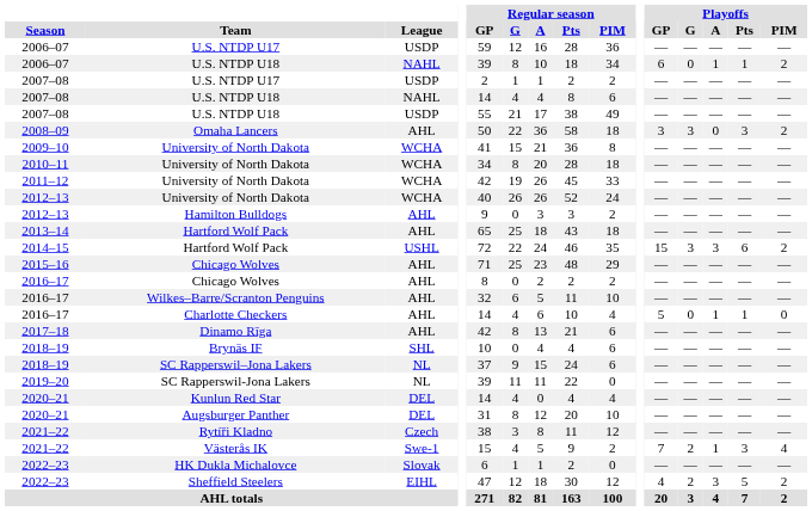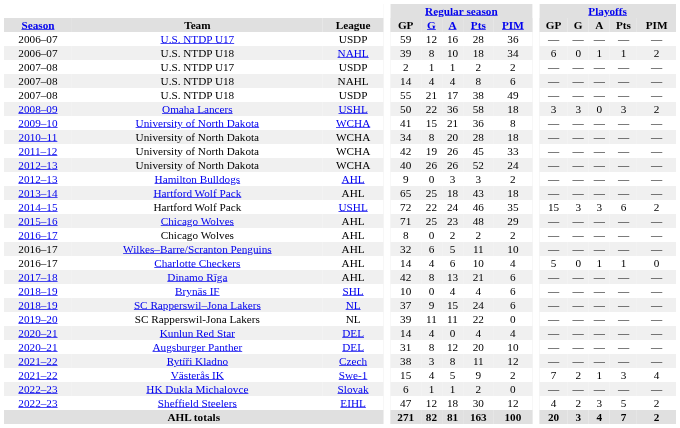 <table border="0" cellpadding="1" cellspacing="0" style="text-align:center; width:60em;">
 <tr style="background:#e0e0e0;">
 <th colspan="3"  bgcolor="#ffffff"> </th>
 <th rowspan="99" bgcolor="#ffffff"> </th>
 <th colspan="5"><a href='#'>Regular season</a></th>
 <th rowspan="99" bgcolor="#ffffff"> </th>
 <th colspan="5"><a href='#'>Playoffs</a></th>
 </tr>
 <tr style="background:#e0e0e0;">
 <th><a href='#'>Season</a></th>
 <th>Team</th>
 <th>League</th>
 <th>GP</th>
 <th><a href='#'>G</a></th>
 <th><a href='#'>A</a></th>
 <th><a href='#'>Pts</a></th>
 <th><a href='#'>PIM</a></th>
 <th>GP</th>
 <th>G</th>
 <th>A</th>
 <th>Pts</th>
 <th>PIM</th>
 </tr>
 <tr>
 <td>2006–07</td>
 <td><a href='#'>U.S. NTDP U17</a></td>
 <td>USDP</td>
 <td>59</td>
 <td>12</td>
 <td>16</td>
 <td>28</td>
 <td>36</td>
 <td>—</td>
 <td>—</td>
 <td>—</td>
 <td>—</td>
 <td>—</td>
 </tr>
 <tr bgcolor="#f0f0f0">
 <td>2006–07</td>
 <td>U.S. NTDP U18</td>
 <td><a href='#'>NAHL</a></td>
 <td>39</td>
 <td>8</td>
 <td>10</td>
 <td>18</td>
 <td>34</td>
 <td>6</td>
 <td>0</td>
 <td>1</td>
 <td>1</td>
 <td>2</td>
 </tr>
 <tr>
 <td>2007–08</td>
 <td>U.S. NTDP U17</td>
 <td>USDP</td>
 <td>2</td>
 <td>1</td>
 <td>1</td>
 <td>2</td>
 <td>2</td>
 <td>—</td>
 <td>—</td>
 <td>—</td>
 <td>—</td>
 <td>—</td>
 </tr>
 <tr bgcolor="#f0f0f0">
 <td>2007–08</td>
 <td>U.S. NTDP U18</td>
 <td>NAHL</td>
 <td>14</td>
 <td>4</td>
 <td>4</td>
 <td>8</td>
 <td>6</td>
 <td>—</td>
 <td>—</td>
 <td>—</td>
 <td>—</td>
 <td>—</td>
 </tr>
 <tr>
 <td>2007–08</td>
 <td>U.S. NTDP U18</td>
 <td>USDP</td>
 <td>55</td>
 <td>21</td>
 <td>17</td>
 <td>38</td>
 <td>49</td>
 <td>—</td>
 <td>—</td>
 <td>—</td>
 <td>—</td>
 <td>—</td>
 </tr>
 <tr bgcolor="#f0f0f0">
 <td><a href='#'>2008–09</a></td>
 <td><a href='#'>Omaha Lancers</a></td>
-<td>AHL</td>
+<td><a href='#'>USHL</a></td>
 <td>50</td>
 <td>22</td>
 <td>36</td>
 <td>58</td>
 <td>18</td>
 <td>3</td>
 <td>3</td>
 <td>0</td>
 <td>3</td>
 <td>2</td>
 </tr>
 <tr>
 <td><a href='#'>2009–10</a></td>
 <td><a href='#'>University of North Dakota</a></td>
 <td><a href='#'>WCHA</a></td>
 <td>41</td>
 <td>15</td>
 <td>21</td>
 <td>36</td>
 <td>8</td>
 <td>—</td>
 <td>—</td>
 <td>—</td>
 <td>—</td>
 <td>—</td>
 </tr>
 <tr bgcolor="#f0f0f0">
 <td><a href='#'>2010–11</a></td>
 <td>University of North Dakota</td>
 <td>WCHA</td>
 <td>34</td>
 <td>8</td>
 <td>20</td>
 <td>28</td>
 <td>18</td>
 <td>—</td>
 <td>—</td>
 <td>—</td>
 <td>—</td>
 <td>—</td>
 </tr>
 <tr>
 <td><a href='#'>2011–12</a></td>
 <td>University of North Dakota</td>
 <td>WCHA</td>
 <td>42</td>
 <td>19</td>
 <td>26</td>
 <td>45</td>
 <td>33</td>
 <td>—</td>
 <td>—</td>
 <td>—</td>
 <td>—</td>
 <td>—</td>
 </tr>
 <tr bgcolor="#f0f0f0">
 <td><a href='#'>2012–13</a></td>
 <td>University of North Dakota</td>
 <td>WCHA</td>
 <td>40</td>
 <td>26</td>
 <td>26</td>
 <td>52</td>
 <td>24</td>
 <td>—</td>
 <td>—</td>
 <td>—</td>
 <td>—</td>
 <td>—</td>
 </tr>
 <tr>
 <td><a href='#'>2012–13</a></td>
 <td><a href='#'>Hamilton Bulldogs</a></td>
 <td><a href='#'>AHL</a></td>
 <td>9</td>
 <td>0</td>
 <td>3</td>
 <td>3</td>
 <td>2</td>
 <td>—</td>
 <td>—</td>
 <td>—</td>
 <td>—</td>
 <td>—</td>
 </tr>
 <tr bgcolor="#f0f0f0">
 <td><a href='#'>2013–14</a></td>
 <td><a href='#'>Hartford Wolf Pack</a></td>
 <td>AHL</td>
 <td>65</td>
 <td>25</td>
 <td>18</td>
 <td>43</td>
 <td>18</td>
 <td>—</td>
 <td>—</td>
 <td>—</td>
 <td>—</td>
 <td>—</td>
 </tr>
 <tr>
 <td><a href='#'>2014–15</a></td>
 <td>Hartford Wolf Pack</td>
 <td><a href='#'>USHL</a></td>
 <td>72</td>
 <td>22</td>
 <td>24</td>
 <td>46</td>
 <td>35</td>
 <td>15</td>
 <td>3</td>
 <td>3</td>
 <td>6</td>
 <td>2</td>
 </tr>
 <tr bgcolor="#f0f0f0">
 <td><a href='#'>2015–16</a></td>
 <td><a href='#'>Chicago Wolves</a></td>
 <td>AHL</td>
 <td>71</td>
 <td>25</td>
 <td>23</td>
 <td>48</td>
 <td>29</td>
 <td>—</td>
 <td>—</td>
 <td>—</td>
 <td>—</td>
 <td>—</td>
 </tr>
 <tr>
 <td><a href='#'>2016–17</a></td>
 <td>Chicago Wolves</td>
 <td>AHL</td>
 <td>8</td>
 <td>0</td>
 <td>2</td>
 <td>2</td>
 <td>2</td>
 <td>—</td>
 <td>—</td>
 <td>—</td>
 <td>—</td>
 <td>—</td>
 </tr>
 <tr bgcolor="#f0f0f0">
 <td>2016–17</td>
 <td><a href='#'>Wilkes–Barre/Scranton Penguins</a></td>
 <td>AHL</td>
 <td>32</td>
 <td>6</td>
 <td>5</td>
 <td>11</td>
 <td>10</td>
 <td>—</td>
 <td>—</td>
 <td>—</td>
 <td>—</td>
 <td>—</td>
 </tr>
 <tr>
 <td>2016–17</td>
 <td><a href='#'>Charlotte Checkers</a></td>
 <td>AHL</td>
 <td>14</td>
 <td>4</td>
 <td>6</td>
 <td>10</td>
 <td>4</td>
 <td>5</td>
 <td>0</td>
 <td>1</td>
 <td>1</td>
 <td>0</td>
 </tr>
 <tr bgcolor="#f0f0f0">
 <td><a href='#'>2017–18</a></td>
 <td><a href='#'>Dinamo Rīga</a></td>
 <td>AHL</td>
 <td>42</td>
 <td>8</td>
 <td>13</td>
 <td>21</td>
 <td>6</td>
 <td>—</td>
 <td>—</td>
 <td>—</td>
 <td>—</td>
 <td>—</td>
 </tr>
 <tr>
 <td><a href='#'>2018–19</a></td>
 <td><a href='#'>Brynäs IF</a></td>
 <td><a href='#'>SHL</a></td>
 <td>10</td>
 <td>0</td>
 <td>4</td>
 <td>4</td>
 <td>6</td>
 <td>—</td>
 <td>—</td>
 <td>—</td>
 <td>—</td>
 <td>—</td>
 </tr>
 <tr bgcolor="#f0f0f0">
 <td><a href='#'>2018–19</a></td>
 <td><a href='#'>SC Rapperswil–Jona Lakers</a></td>
 <td><a href='#'>NL</a></td>
 <td>37</td>
 <td>9</td>
 <td>15</td>
 <td>24</td>
 <td>6</td>
 <td>—</td>
 <td>—</td>
 <td>—</td>
 <td>—</td>
 <td>—</td>
 </tr>
 <tr>
 <td><a href='#'>2019–20</a></td>
 <td>SC Rapperswil-Jona Lakers</td>
 <td>NL</td>
 <td>39</td>
 <td>11</td>
 <td>11</td>
 <td>22</td>
 <td>0</td>
 <td>—</td>
 <td>—</td>
 <td>—</td>
 <td>—</td>
 <td>—</td>
 </tr>
 <tr bgcolor="#f0f0f0">
 <td><a href='#'>2020–21</a></td>
 <td><a href='#'>Kunlun Red Star</a></td>
 <td><a href='#'>DEL</a></td>
 <td>14</td>
 <td>4</td>
 <td>0</td>
 <td>4</td>
 <td>4</td>
 <td>—</td>
 <td>—</td>
 <td>—</td>
 <td>—</td>
 <td>—</td>
 </tr>
 <tr>
 <td><a href='#'>2020–21</a></td>
 <td><a href='#'>Augsburger Panther</a></td>
 <td><a href='#'>DEL</a></td>
 <td>31</td>
 <td>8</td>
 <td>12</td>
 <td>20</td>
 <td>10</td>
 <td>—</td>
 <td>—</td>
 <td>—</td>
 <td>—</td>
 <td>—</td>
 </tr>
 <tr bgcolor="#f0f0f0">
 <td><a href='#'>2021–22</a></td>
 <td><a href='#'>Rytíři Kladno</a></td>
 <td><a href='#'>Czech</a></td>
 <td>38</td>
 <td>3</td>
 <td>8</td>
 <td>11</td>
 <td>12</td>
 <td>—</td>
 <td>—</td>
 <td>—</td>
 <td>—</td>
 <td>—</td>
 </tr>
 <tr>
 <td><a href='#'>2021–22</a></td>
 <td><a href='#'>Västerås IK</a></td>
 <td><a href='#'>Swe-1</a></td>
 <td>15</td>
 <td>4</td>
 <td>5</td>
 <td>9</td>
 <td>2</td>
 <td>7</td>
 <td>2</td>
 <td>1</td>
 <td>3</td>
 <td>4</td>
 </tr>
 <tr bgcolor="#f0f0f0">
 <td><a href='#'>2022–23</a></td>
 <td><a href='#'>HK Dukla Michalovce</a></td>
 <td><a href='#'>Slovak</a></td>
 <td>6</td>
 <td>1</td>
 <td>1</td>
 <td>2</td>
 <td>0</td>
 <td>—</td>
 <td>—</td>
 <td>—</td>
 <td>—</td>
 <td>—</td>
 </tr>
 <tr>
 <td><a href='#'>2022–23</a></td>
 <td><a href='#'>Sheffield Steelers</a></td>
 <td><a href='#'>EIHL</a></td>
 <td>47</td>
 <td>12</td>
 <td>18</td>
 <td>30</td>
 <td>12</td>
 <td>4</td>
 <td>2</td>
 <td>3</td>
 <td>5</td>
 <td>2</td>
 </tr>
 <tr bgcolor="#e0e0e0">
 <th colspan="3">AHL totals</th>
 <th>271</th>
 <th>82</th>
 <th>81</th>
 <th>163</th>
 <th>100</th>
 <th>20</th>
 <th>3</th>
 <th>4</th>
 <th>7</th>
 <th>2</th>
 </tr>
 </table>
